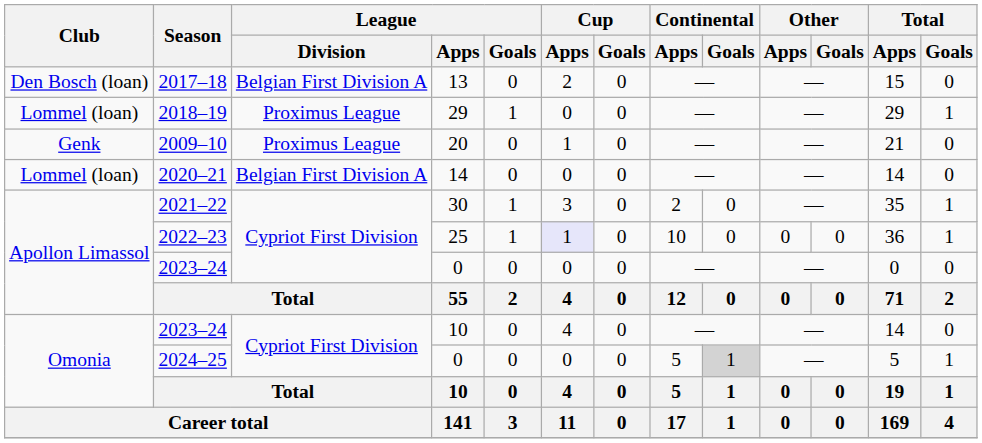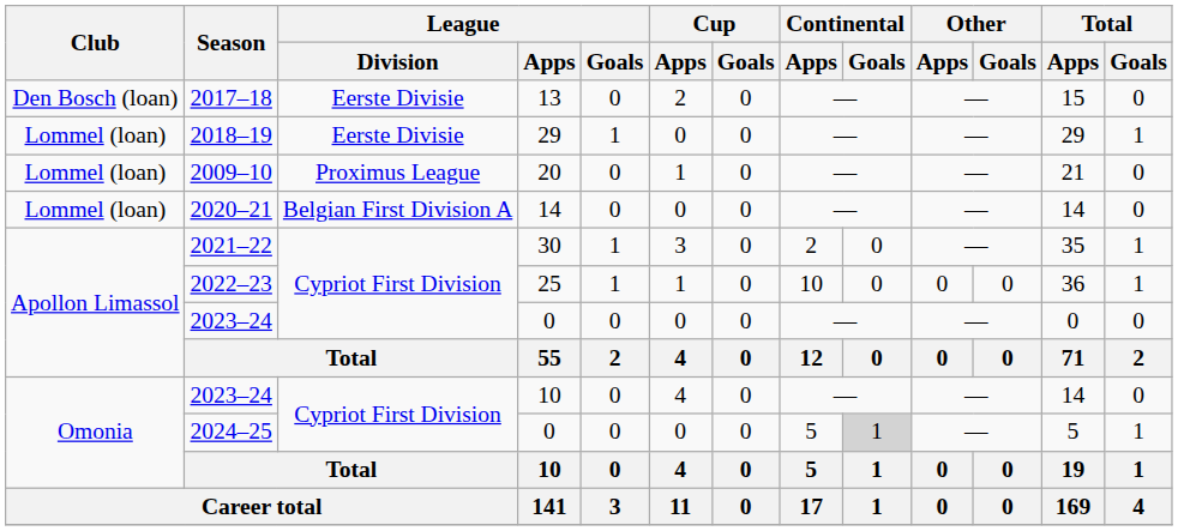 <table class="wikitable" style="text-align: center;">
 <tr>
 <th rowspan=2>Club</th>
 <th rowspan=2>Season</th>
 <th colspan=3>League</th>
 <th colspan=2>Cup</th>
 <th colspan=2>Continental</th>
 <th colspan=2>Other</th>
 <th colspan=2>Total</th>
 </tr>
 <tr>
 <th>Division</th>
 <th>Apps</th>
 <th>Goals</th>
 <th>Apps</th>
 <th>Goals</th>
 <th>Apps</th>
 <th>Goals</th>
 <th>Apps</th>
 <th>Goals</th>
 <th>Apps</th>
 <th>Goals</th>
 </tr>
 <tr>
 <td><a href='#'>Den Bosch</a> (loan)</td>
 <td><a href='#'>2017–18</a></td>
-<td><a href='#'>Belgian First Division A</a></td>
+<td><a href='#'>Eerste Divisie</a></td>
 <td>13</td>
 <td>0</td>
 <td>2</td>
 <td>0</td>
 <td colspan="2">—</td>
 <td colspan="2">—</td>
 <td>15</td>
 <td>0</td>
 </tr>
 <tr>
 <td><a href='#'>Lommel</a> (loan)</td>
 <td><a href='#'>2018–19</a></td>
-<td><a href='#'>Proximus League</a></td>
+<td><a href='#'>Eerste Divisie</a></td>
 <td>29</td>
 <td>1</td>
 <td>0</td>
 <td>0</td>
 <td colspan="2">—</td>
 <td colspan="2">—</td>
 <td>29</td>
 <td>1</td>
 </tr>
 <tr>
-<td><a href='#'>Genk</a></td>
+<td><a href='#'>Lommel</a> (loan)</td>
 <td><a href='#'>2009–10</a></td>
 <td><a href='#'>Proximus League</a></td>
 <td>20</td>
 <td>0</td>
 <td>1</td>
 <td>0</td>
 <td colspan="2">—</td>
 <td colspan="2">—</td>
 <td>21</td>
 <td>0</td>
 </tr>
 <tr>
 <td><a href='#'>Lommel</a> (loan)</td>
 <td><a href='#'>2020–21</a></td>
 <td><a href='#'>Belgian First Division A</a></td>
 <td>14</td>
 <td>0</td>
 <td>0</td>
 <td>0</td>
 <td colspan="2">—</td>
 <td colspan="2">—</td>
 <td>14</td>
 <td>0</td>
 </tr>
 <tr>
 <td rowspan="4"><a href='#'>Apollon Limassol</a></td>
 <td><a href='#'>2021–22</a></td>
 <td rowspan="3"><a href='#'>Cypriot First Division</a></td>
 <td>30</td>
 <td>1</td>
 <td>3</td>
 <td>0</td>
 <td>2</td>
 <td>0</td>
 <td colspan="2">—</td>
 <td>35</td>
 <td>1</td>
 </tr>
 <tr>
 <td><a href='#'>2022–23</a></td>
 <td>25</td>
 <td>1</td>
-<td style="background: lavender;">1</td>
+<td>1</td>
 <td>0</td>
 <td>10</td>
 <td>0</td>
 <td>0</td>
 <td>0</td>
 <td>36</td>
 <td>1</td>
 </tr>
 <tr>
 <td><a href='#'>2023–24</a></td>
 <td>0</td>
 <td>0</td>
 <td>0</td>
 <td>0</td>
 <td colspan="2">—</td>
 <td colspan="2">—</td>
 <td>0</td>
 <td>0</td>
 </tr>
 <tr>
 <th colspan="2">Total</th>
 <th>55</th>
 <th>2</th>
 <th>4</th>
 <th>0</th>
 <th>12</th>
 <th>0</th>
 <th>0</th>
 <th>0</th>
 <th>71</th>
 <th>2</th>
 </tr>
 <tr>
 <td rowspan="3"><a href='#'>Omonia</a></td>
 <td><a href='#'>2023–24</a></td>
 <td rowspan="2"><a href='#'>Cypriot First Division</a></td>
 <td>10</td>
 <td>0</td>
 <td>4</td>
 <td>0</td>
 <td colspan="2">—</td>
 <td colspan="2">—</td>
 <td>14</td>
 <td>0</td>
 </tr>
 <tr>
 <td><a href='#'>2024–25</a></td>
 <td>0</td>
 <td>0</td>
 <td>0</td>
 <td>0</td>
 <td>5</td>
 <td style="background: lightgrey;">1</td>
 <td colspan="2">—</td>
 <td>5</td>
 <td>1</td>
 </tr>
 <tr>
 <th colspan="2">Total</th>
 <th>10</th>
 <th>0</th>
 <th>4</th>
 <th>0</th>
 <th>5</th>
 <th>1</th>
 <th>0</th>
 <th>0</th>
 <th>19</th>
 <th>1</th>
 </tr>
 <tr>
 <th colspan="3">Career total</th>
 <th>141</th>
 <th>3</th>
 <th>11</th>
 <th>0</th>
 <th>17</th>
 <th>1</th>
 <th>0</th>
 <th>0</th>
 <th>169</th>
 <th>4</th>
 </tr>
 <tr>
 </tr>
 </table>
